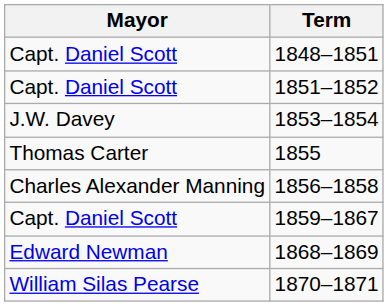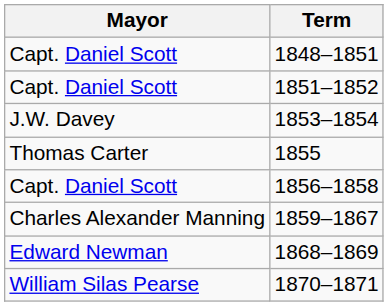 <table class="wikitable">
 <tr>
 <th>Mayor</th>
 <th>Term</th>
 </tr>
 <tr>
 <td>Capt. <a href='#'>Daniel Scott</a></td>
 <td>1848–1851</td>
 </tr>
 <tr>
 <td>Capt. <a href='#'>Daniel Scott</a></td>
 <td>1851–1852</td>
 </tr>
 <tr>
 <td>J.W. Davey</td>
 <td>1853–1854</td>
 </tr>
 <tr>
 <td>Thomas Carter</td>
 <td>1855</td>
 </tr>
 <tr>
-<td>Charles Alexander Manning</td>
+<td>Capt. <a href='#'>Daniel Scott</a></td>
 <td>1856–1858</td>
 </tr>
 <tr>
-<td>Capt. <a href='#'>Daniel Scott</a></td>
+<td>Charles Alexander Manning</td>
 <td>1859–1867</td>
 </tr>
 <tr>
 <td><a href='#'>Edward Newman</a></td>
 <td>1868–1869</td>
 </tr>
 <tr>
 <td><a href='#'>William Silas Pearse</a></td>
 <td>1870–1871</td>
 </tr>
 </table>
